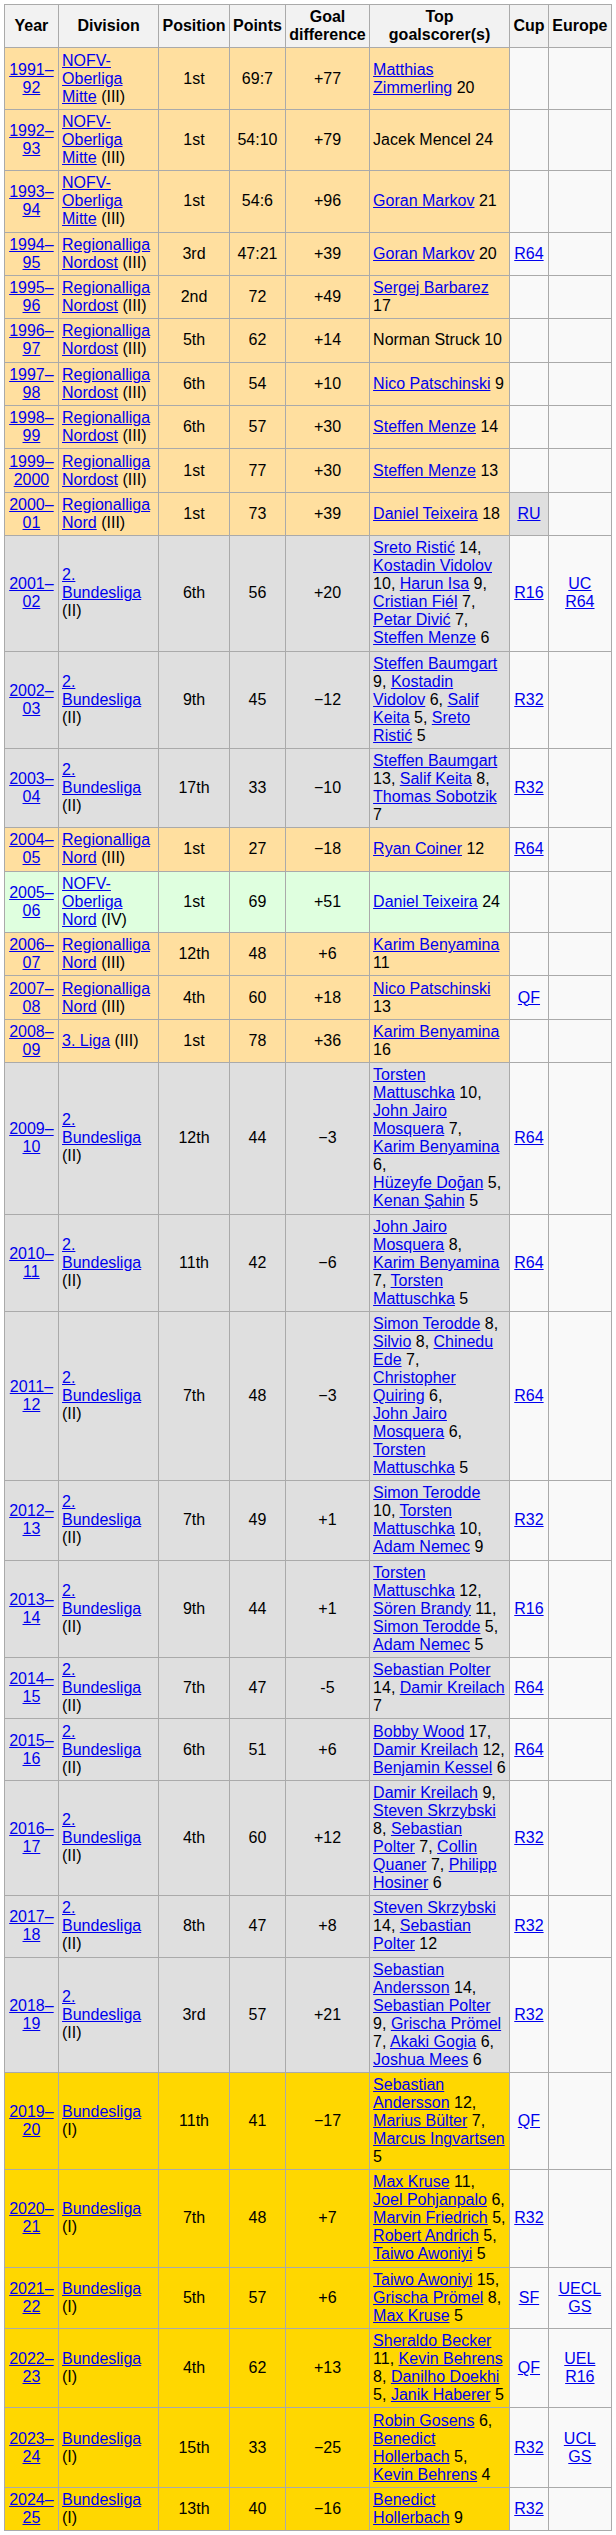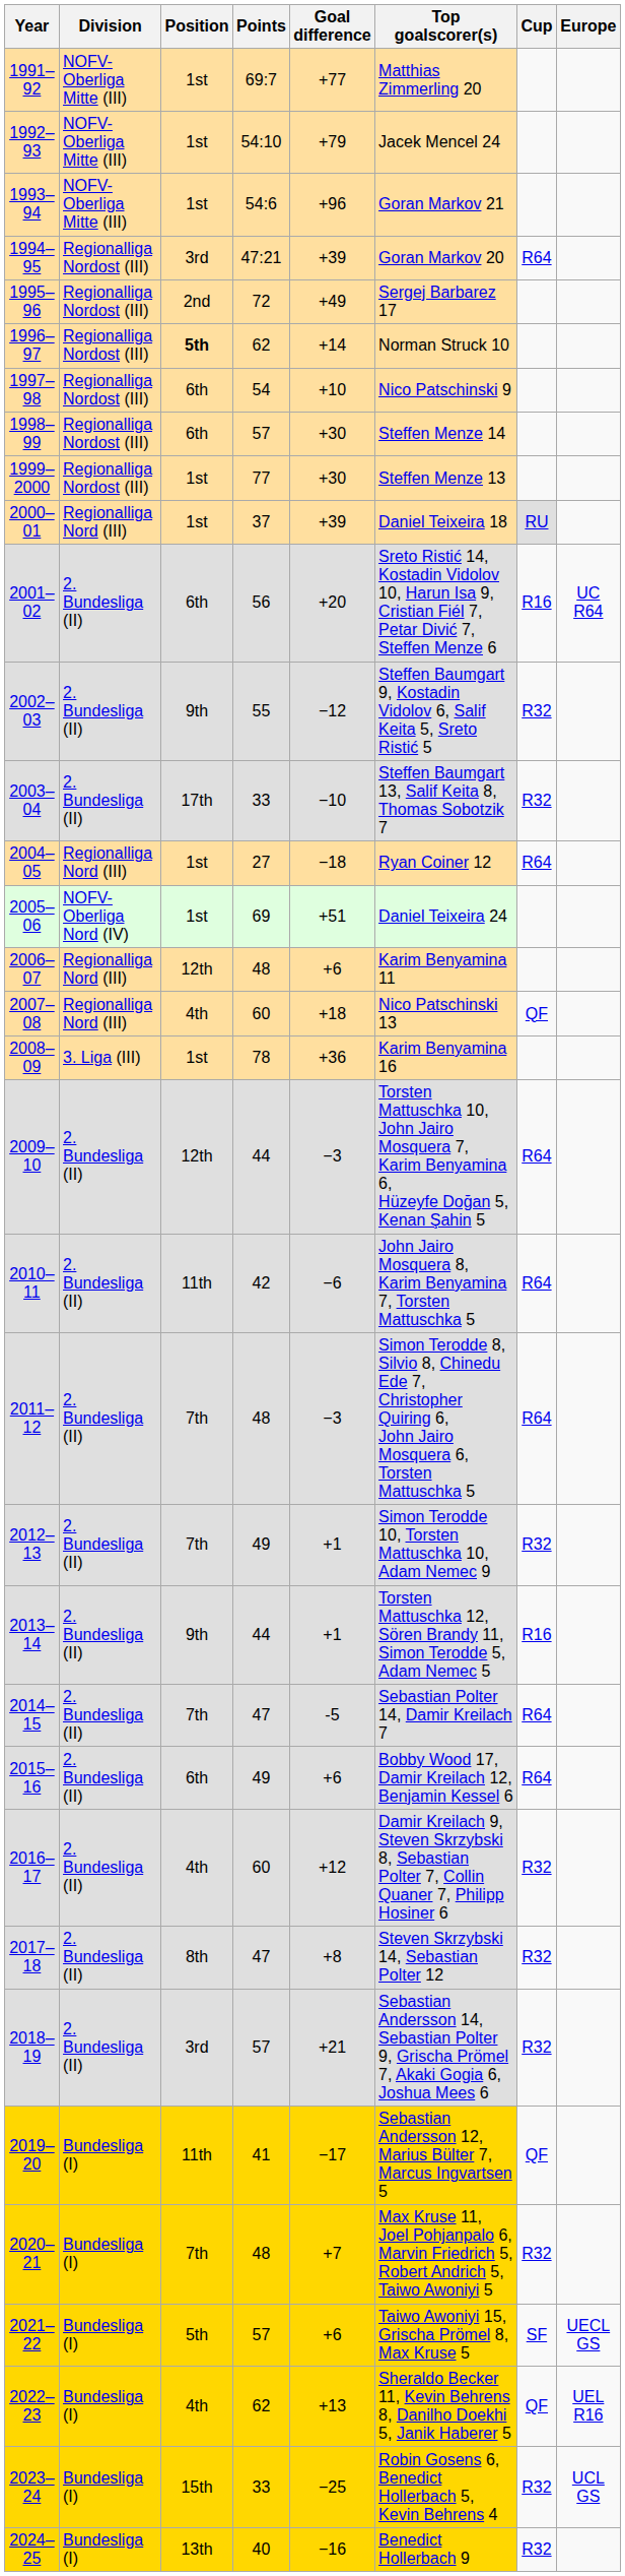 <table class="wikitable" style="text-align:center">
 <tr>
 <th>Year</th>
 <th>Division</th>
 <th>Position</th>
 <th>Points</th>
 <th>Goal<br>difference</th>
 <th>Top goalscorer(s)</th>
 <th>Cup</th>
 <th>Europe</th>
 </tr>
 <tr>
 <td bgcolor="#FFDF9F"><a href='#'>1991–92</a></td>
 <td bgcolor="#FFDF9F" align="left"><a href='#'>NOFV-Oberliga Mitte</a> (III)</td>
 <td bgcolor="#FFDF9F">1st</td>
 <td bgcolor="#FFDF9F">69:7</td>
 <td bgcolor="#FFDF9F">+77</td>
 <td bgcolor="#FFDF9F" align="left"> <a href='#'>Matthias Zimmerling</a> 20</td>
 <td></td>
 <td></td>
 </tr>
 <tr>
 <td bgcolor="#FFDF9F"><a href='#'>1992–93</a></td>
 <td bgcolor="#FFDF9F" align="left"><a href='#'>NOFV-Oberliga Mitte</a> (III)</td>
 <td bgcolor="#FFDF9F">1st</td>
 <td bgcolor="#FFDF9F">54:10</td>
 <td bgcolor="#FFDF9F">+79</td>
 <td bgcolor="#FFDF9F" align="left"> Jacek Mencel 24</td>
 <td></td>
 <td></td>
 </tr>
 <tr>
 <td bgcolor="#FFDF9F"><a href='#'>1993–94</a></td>
 <td bgcolor="#FFDF9F" align="left"><a href='#'>NOFV-Oberliga Mitte</a> (III)</td>
 <td bgcolor="#FFDF9F">1st</td>
 <td bgcolor="#FFDF9F">54:6</td>
 <td bgcolor="#FFDF9F">+96</td>
 <td bgcolor="#FFDF9F" align="left"> <a href='#'>Goran Markov</a> 21</td>
 <td></td>
 <td></td>
 </tr>
 <tr>
 <td bgcolor="#FFDF9F"><a href='#'>1994–95</a></td>
 <td bgcolor="#FFDF9F" align="left"><a href='#'>Regionalliga Nordost</a> (III)</td>
 <td bgcolor="#FFDF9F">3rd</td>
 <td bgcolor="#FFDF9F">47:21</td>
 <td bgcolor="#FFDF9F">+39</td>
 <td bgcolor="#FFDF9F" align="left"> <a href='#'>Goran Markov</a> 20</td>
 <td><a href='#'>R64</a></td>
 <td></td>
 </tr>
 <tr align="center">
 <td bgcolor="#FFDF9F"><a href='#'>1995–96</a></td>
 <td bgcolor="#FFDF9F" align="left"><a href='#'>Regionalliga Nordost</a> (III)</td>
 <td bgcolor="#FFDF9F">2nd</td>
 <td bgcolor="#FFDF9F">72</td>
 <td bgcolor="#FFDF9F">+49</td>
 <td bgcolor="#FFDF9F" align="left"> <a href='#'>Sergej Barbarez</a> 17</td>
 <td></td>
 <td></td>
 </tr>
 <tr align="center">
 <td bgcolor="#FFDF9F"><a href='#'>1996–97</a></td>
 <td bgcolor="#FFDF9F" align="left"><a href='#'>Regionalliga Nordost</a> (III)</td>
-<td bgcolor="#FFDF9F">5th</td>
+<td bgcolor="#FFDF9F"><strong>5th</strong></td>
 <td bgcolor="#FFDF9F">62</td>
 <td bgcolor="#FFDF9F">+14</td>
 <td bgcolor="#FFDF9F" align="left"> Norman Struck 10</td>
 <td></td>
 <td></td>
 </tr>
 <tr align="center">
 <td bgcolor="#FFDF9F"><a href='#'>1997–98</a></td>
 <td bgcolor="#FFDF9F" align="left"><a href='#'>Regionalliga Nordost</a> (III)</td>
 <td bgcolor="#FFDF9F">6th</td>
 <td bgcolor="#FFDF9F">54</td>
 <td bgcolor="#FFDF9F">+10</td>
 <td bgcolor="#FFDF9F" align="left"> <a href='#'>Nico Patschinski</a> 9</td>
 <td></td>
 <td></td>
 </tr>
 <tr align="center">
 <td bgcolor="#FFDF9F"><a href='#'>1998–99</a></td>
 <td bgcolor="#FFDF9F" align="left"><a href='#'>Regionalliga Nordost</a> (III)</td>
 <td bgcolor="#FFDF9F">6th</td>
 <td bgcolor="#FFDF9F">57</td>
 <td bgcolor="#FFDF9F">+30</td>
 <td bgcolor="#FFDF9F" align="left"> <a href='#'>Steffen Menze</a> 14</td>
 <td></td>
 <td></td>
 </tr>
 <tr align="center">
 <td bgcolor="#FFDF9F"><a href='#'>1999–2000</a></td>
 <td bgcolor="#FFDF9F" align="left"><a href='#'>Regionalliga Nordost</a> (III)</td>
 <td bgcolor="#FFDF9F">1st</td>
 <td bgcolor="#FFDF9F">77</td>
 <td bgcolor="#FFDF9F">+30</td>
 <td bgcolor="#FFDF9F" align="left"> <a href='#'>Steffen Menze</a> 13</td>
 <td></td>
 <td></td>
 </tr>
 <tr align="center">
 <td bgcolor="#FFDF9F"><a href='#'>2000–01</a></td>
 <td bgcolor="#FFDF9F" align="left"><a href='#'>Regionalliga Nord</a> (III)</td>
 <td bgcolor="#FFDF9F">1st </td>
-<td bgcolor="#FFDF9F">73</td>
+<td bgcolor="#FFDF9F">37</td>
 <td bgcolor="#FFDF9F">+39</td>
 <td bgcolor="#FFDF9F" align="left"> <a href='#'>Daniel Teixeira</a> 18</td>
 <td bgcolor="#dfdfdf"><a href='#'>RU</a></td>
 <td></td>
 </tr>
 <tr align="center">
 <td bgcolor="#dfdfdf"><a href='#'>2001–02</a></td>
 <td bgcolor="#dfdfdf" align="left"><a href='#'>2. Bundesliga</a> (II)</td>
 <td bgcolor="#dfdfdf">6th</td>
 <td bgcolor="#dfdfdf">56</td>
 <td bgcolor="#dfdfdf">+20</td>
 <td bgcolor="#dfdfdf" align="left"> <a href='#'>Sreto Ristić</a> 14,  <a href='#'>Kostadin Vidolov</a> 10,  <a href='#'>Harun Isa</a> 9,  <a href='#'>Cristian Fiél</a> 7,<br> <a href='#'>Petar Divić</a> 7,  <a href='#'>Steffen Menze</a> 6</td>
 <td><a href='#'>R16</a></td>
 <td><a href='#'>UC R64</a></td>
 </tr>
 <tr align="center">
 <td bgcolor="#dfdfdf"><a href='#'>2002–03</a></td>
 <td bgcolor="#dfdfdf" align="left"><a href='#'>2. Bundesliga</a> (II)</td>
 <td bgcolor="#dfdfdf">9th</td>
-<td bgcolor="#dfdfdf">45</td>
+<td bgcolor="#dfdfdf">55</td>
 <td bgcolor="#dfdfdf">−12</td>
 <td bgcolor="#dfdfdf" align="left"> <a href='#'>Steffen Baumgart</a> 9,  <a href='#'>Kostadin Vidolov</a> 6,  <a href='#'>Salif Keita</a> 5,  <a href='#'>Sreto Ristić</a> 5</td>
 <td><a href='#'>R32</a></td>
 <td></td>
 </tr>
 <tr align="center">
 <td bgcolor="#dfdfdf"><a href='#'>2003–04</a></td>
 <td bgcolor="#dfdfdf" align="left"><a href='#'>2. Bundesliga</a> (II)</td>
 <td bgcolor="#dfdfdf">17th </td>
 <td bgcolor="#dfdfdf">33</td>
 <td bgcolor="#dfdfdf">−10</td>
 <td bgcolor="#dfdfdf" align="left"> <a href='#'>Steffen Baumgart</a> 13,  <a href='#'>Salif Keita</a> 8,  <a href='#'>Thomas Sobotzik</a> 7</td>
 <td><a href='#'>R32</a></td>
 <td></td>
 </tr>
 <tr align="center">
 <td bgcolor="#FFDF9F"><a href='#'>2004–05</a></td>
 <td bgcolor="#FFDF9F" align="left"><a href='#'>Regionalliga Nord</a> (III)</td>
 <td bgcolor="#FFDF9F">1st </td>
 <td bgcolor="#FFDF9F">27</td>
 <td bgcolor="#FFDF9F">−18</td>
 <td bgcolor="#FFDF9F" align="left"> <a href='#'>Ryan Coiner</a> 12</td>
 <td><a href='#'>R64</a></td>
 <td></td>
 </tr>
 <tr align="center">
 <td bgcolor="dfffdf"><a href='#'>2005–06</a></td>
 <td bgcolor="dfffdf" align="left"><a href='#'>NOFV-Oberliga Nord</a> (IV)</td>
 <td bgcolor="dfffdf">1st </td>
 <td bgcolor="dfffdf">69</td>
 <td bgcolor="dfffdf">+51</td>
 <td bgcolor="dfffdf" align="left"> <a href='#'>Daniel Teixeira</a> 24</td>
 <td></td>
 <td></td>
 </tr>
 <tr align="center">
 <td bgcolor="#FFDF9F"><a href='#'>2006–07</a></td>
 <td bgcolor="#FFDF9F" align="left"><a href='#'>Regionalliga Nord</a> (III)</td>
 <td bgcolor="#FFDF9F">12th</td>
 <td bgcolor="#FFDF9F">48</td>
 <td bgcolor="#FFDF9F">+6</td>
 <td bgcolor="#FFDF9F" align="left"> <a href='#'>Karim Benyamina</a> 11</td>
 <td></td>
 <td></td>
 </tr>
 <tr align="center">
 <td bgcolor="#FFDF9F"><a href='#'>2007–08</a></td>
 <td bgcolor="#FFDF9F" align="left"><a href='#'>Regionalliga Nord</a> (III)</td>
 <td bgcolor="#FFDF9F">4th</td>
 <td bgcolor="#FFDF9F">60</td>
 <td bgcolor="#FFDF9F">+18</td>
 <td bgcolor="#FFDF9F" align="left"> <a href='#'>Nico Patschinski</a> 13</td>
 <td><a href='#'>QF</a></td>
 <td></td>
 </tr>
 <tr align="center">
 <td bgcolor="#FFDF9F"><a href='#'>2008–09</a></td>
 <td bgcolor="#FFDF9F" align="left"><a href='#'>3. Liga</a> (III)</td>
 <td bgcolor="#FFDF9F">1st </td>
 <td bgcolor="#FFDF9F">78</td>
 <td bgcolor="#FFDF9F">+36</td>
 <td bgcolor="#FFDF9F" align="left"> <a href='#'>Karim Benyamina</a> 16</td>
 <td></td>
 <td></td>
 </tr>
 <tr align="center">
 <td bgcolor="#dfdfdf"><a href='#'>2009–10</a></td>
 <td bgcolor="#dfdfdf" align="left"><a href='#'>2. Bundesliga</a> (II)</td>
 <td bgcolor="#dfdfdf">12th</td>
 <td bgcolor="#dfdfdf">44</td>
 <td bgcolor="#dfdfdf">−3</td>
 <td bgcolor="#dfdfdf" align="left"> <a href='#'>Torsten Mattuschka</a> 10,  <a href='#'>John Jairo Mosquera</a> 7,  <a href='#'>Karim Benyamina</a> 6,<br> <a href='#'>Hüzeyfe Doğan</a> 5,  <a href='#'>Kenan Şahin</a> 5</td>
 <td><a href='#'>R64</a></td>
 <td></td>
 </tr>
 <tr align="center">
 <td bgcolor="#dfdfdf"><a href='#'>2010–11</a></td>
 <td bgcolor="#dfdfdf" align="left"><a href='#'>2. Bundesliga</a> (II)</td>
 <td bgcolor="#dfdfdf">11th</td>
 <td bgcolor="#dfdfdf">42</td>
 <td bgcolor="#dfdfdf">−6</td>
 <td bgcolor="#dfdfdf" align="left"> <a href='#'>John Jairo Mosquera</a> 8,  <a href='#'>Karim Benyamina</a> 7,  <a href='#'>Torsten Mattuschka</a> 5</td>
 <td><a href='#'>R64</a></td>
 <td></td>
 </tr>
 <tr align="center">
 <td bgcolor="#dfdfdf"><a href='#'>2011–12</a></td>
 <td bgcolor="#dfdfdf" align="left"><a href='#'>2. Bundesliga</a> (II)</td>
 <td bgcolor="#dfdfdf">7th</td>
 <td bgcolor="#dfdfdf">48</td>
 <td bgcolor="#dfdfdf">−3</td>
 <td bgcolor="#dfdfdf" align="left"> <a href='#'>Simon Terodde</a> 8,  <a href='#'>Silvio</a> 8,  <a href='#'>Chinedu Ede</a> 7,  <a href='#'>Christopher Quiring</a> 6,<br> <a href='#'>John Jairo Mosquera</a> 6,  <a href='#'>Torsten Mattuschka</a> 5</td>
 <td><a href='#'>R64</a></td>
 <td></td>
 </tr>
 <tr align="center">
 <td bgcolor="#dfdfdf"><a href='#'>2012–13</a></td>
 <td bgcolor="#dfdfdf" align="left"><a href='#'>2. Bundesliga</a> (II)</td>
 <td bgcolor="#dfdfdf">7th</td>
 <td bgcolor="#dfdfdf">49</td>
 <td bgcolor="#dfdfdf">+1</td>
 <td bgcolor="#dfdfdf" align="left"> <a href='#'>Simon Terodde</a> 10,  <a href='#'>Torsten Mattuschka</a> 10,  <a href='#'>Adam Nemec</a> 9</td>
 <td><a href='#'>R32</a></td>
 <td></td>
 </tr>
 <tr align="center">
 <td bgcolor="#dfdfdf"><a href='#'>2013–14</a></td>
 <td bgcolor="#dfdfdf" align="left"><a href='#'>2. Bundesliga</a> (II)</td>
 <td bgcolor="#dfdfdf">9th</td>
 <td bgcolor="#dfdfdf">44</td>
 <td bgcolor="#dfdfdf">+1</td>
 <td bgcolor="#dfdfdf" align="left"> <a href='#'>Torsten Mattuschka</a> 12,  <a href='#'>Sören Brandy</a> 11,  <a href='#'>Simon Terodde</a> 5,  <a href='#'>Adam Nemec</a> 5</td>
 <td><a href='#'>R16</a></td>
 <td></td>
 </tr>
 <tr align="center">
 <td bgcolor="#dfdfdf"><a href='#'>2014–15</a></td>
 <td bgcolor="#dfdfdf" align="left"><a href='#'>2. Bundesliga</a> (II)</td>
 <td bgcolor="#dfdfdf">7th</td>
 <td bgcolor="#dfdfdf">47</td>
 <td bgcolor="#dfdfdf">-5</td>
 <td bgcolor="#dfdfdf" align="left"> <a href='#'>Sebastian Polter</a> 14,  <a href='#'>Damir Kreilach</a> 7</td>
 <td><a href='#'>R64</a></td>
 <td></td>
 </tr>
 <tr align="center">
 <td bgcolor="#dfdfdf"><a href='#'>2015–16</a></td>
 <td bgcolor="#dfdfdf" align="left"><a href='#'>2. Bundesliga</a> (II)</td>
 <td bgcolor="#dfdfdf">6th</td>
-<td bgcolor="#dfdfdf">51</td>
+<td bgcolor="#dfdfdf">49</td>
 <td bgcolor="#dfdfdf">+6</td>
 <td bgcolor="#dfdfdf" align="left"> <a href='#'>Bobby Wood</a> 17,  <a href='#'>Damir Kreilach</a> 12,  <a href='#'>Benjamin Kessel</a> 6</td>
 <td><a href='#'>R64</a></td>
 <td></td>
 </tr>
 <tr align="center">
 <td bgcolor="#dfdfdf"><a href='#'>2016–17</a></td>
 <td bgcolor="#dfdfdf" align="left"><a href='#'>2. Bundesliga</a> (II)</td>
 <td bgcolor="#dfdfdf">4th</td>
 <td bgcolor="#dfdfdf">60</td>
 <td bgcolor="#dfdfdf">+12</td>
 <td bgcolor="#dfdfdf" align="left"> <a href='#'>Damir Kreilach</a> 9,  <a href='#'>Steven Skrzybski</a> 8,  <a href='#'>Sebastian Polter</a> 7,  <a href='#'>Collin Quaner</a> 7,  <a href='#'>Philipp Hosiner</a> 6</td>
 <td><a href='#'>R32</a></td>
 <td></td>
 </tr>
 <tr align="center">
 <td bgcolor="#dfdfdf"><a href='#'>2017–18</a></td>
 <td bgcolor="#dfdfdf" align="left"><a href='#'>2. Bundesliga</a> (II)</td>
 <td bgcolor="#dfdfdf">8th</td>
 <td bgcolor="#dfdfdf">47</td>
 <td bgcolor="#dfdfdf">+8</td>
 <td bgcolor="#dfdfdf" align="left"> <a href='#'>Steven Skrzybski</a> 14,   <a href='#'>Sebastian Polter</a> 12</td>
 <td><a href='#'>R32</a></td>
 <td></td>
 </tr>
 <tr align="center">
 <td bgcolor="#dfdfdf"><a href='#'>2018–19</a></td>
 <td bgcolor="#dfdfdf" align="left"><a href='#'>2. Bundesliga</a> (II)</td>
 <td bgcolor="#dfdfdf">3rd </td>
 <td bgcolor="#dfdfdf">57</td>
 <td bgcolor="#dfdfdf">+21</td>
 <td bgcolor="#dfdfdf" align="left"> <a href='#'>Sebastian Andersson</a> 14,   <a href='#'>Sebastian Polter</a> 9,  <a href='#'>Grischa Prömel</a> 7,  <a href='#'>Akaki Gogia</a> 6,  <a href='#'>Joshua Mees</a> 6</td>
 <td><a href='#'>R32</a></td>
 <td></td>
 </tr>
 <tr align="center">
 <td bgcolor=gold><a href='#'>2019–20</a></td>
 <td bgcolor=gold align="left"><a href='#'>Bundesliga</a> (I)</td>
 <td bgcolor=gold>11th</td>
 <td bgcolor=gold>41</td>
 <td bgcolor=gold>−17</td>
 <td bgcolor=gold align="left"> <a href='#'>Sebastian Andersson</a> 12,   <a href='#'>Marius Bülter</a> 7,  <a href='#'>Marcus Ingvartsen</a> 5</td>
 <td><a href='#'>QF</a></td>
 <td></td>
 </tr>
 <tr align="center">
 <td bgcolor=gold><a href='#'>2020–21</a></td>
 <td bgcolor=gold align="left"><a href='#'>Bundesliga</a> (I)</td>
 <td bgcolor=gold>7th</td>
 <td bgcolor=gold>48</td>
 <td bgcolor=gold>+7</td>
 <td bgcolor=gold align="left"> <a href='#'>Max Kruse</a> 11,  <a href='#'>Joel Pohjanpalo</a> 6,  <a href='#'>Marvin Friedrich</a> 5,  <a href='#'>Robert Andrich</a> 5,  <a href='#'>Taiwo Awoniyi</a> 5</td>
 <td><a href='#'>R32</a></td>
 <td></td>
 </tr>
 <tr align="center">
 <td bgcolor=gold><a href='#'>2021–22</a></td>
 <td bgcolor=gold align="left"><a href='#'>Bundesliga</a> (I)</td>
 <td bgcolor=gold>5th</td>
 <td bgcolor=gold>57</td>
 <td bgcolor=gold>+6</td>
 <td bgcolor=gold align="left"> <a href='#'>Taiwo Awoniyi</a> 15,  <a href='#'>Grischa Prömel</a> 8,  <a href='#'>Max Kruse</a> 5</td>
 <td><a href='#'>SF</a></td>
 <td><a href='#'>UECL GS</a></td>
 </tr>
 <tr align="center">
 <td bgcolor=gold><a href='#'>2022–23</a></td>
 <td bgcolor=gold align="left"><a href='#'>Bundesliga</a> (I)</td>
 <td bgcolor=gold>4th</td>
 <td bgcolor=gold>62</td>
 <td bgcolor=gold>+13</td>
 <td bgcolor=gold align="left"> <a href='#'>Sheraldo Becker</a> 11,  <a href='#'>Kevin Behrens</a> 8,  <a href='#'>Danilho Doekhi</a> 5,  <a href='#'>Janik Haberer</a> 5</td>
 <td><a href='#'>QF</a></td>
 <td><a href='#'>UEL R16</a></td>
 </tr>
 <tr align="center">
 <td bgcolor=gold><a href='#'>2023–24</a></td>
 <td bgcolor=gold align="left"><a href='#'>Bundesliga</a> (I)</td>
 <td bgcolor=gold>15th</td>
 <td bgcolor=gold>33</td>
 <td bgcolor=gold>−25</td>
 <td bgcolor=gold align="left"> <a href='#'>Robin Gosens</a> 6,  <a href='#'>Benedict Hollerbach</a> 5,  <a href='#'>Kevin Behrens</a> 4</td>
 <td><a href='#'>R32</a></td>
 <td><a href='#'>UCL GS</a></td>
 </tr>
 <tr align="center">
 <td bgcolor=gold><a href='#'>2024–25</a></td>
 <td bgcolor=gold align="left"><a href='#'>Bundesliga</a> (I)</td>
 <td bgcolor=gold>13th</td>
 <td bgcolor=gold>40</td>
 <td bgcolor=gold>−16</td>
 <td bgcolor=gold align="left"> <a href='#'>Benedict Hollerbach</a> 9</td>
 <td><a href='#'>R32</a></td>
 <td></td>
 </tr>
 </table>
